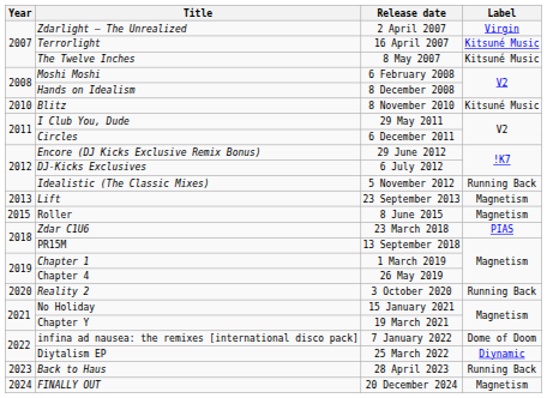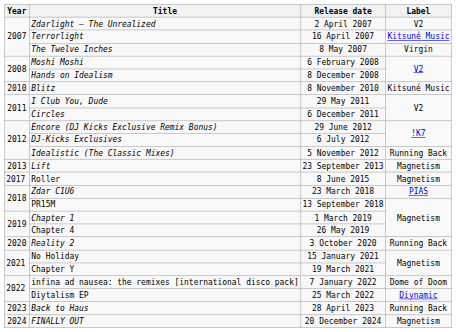 <table class="wikitable plainrowheaders">
 <tr>
 <th style="text-align:center; width:35px;">Year</th>
 <th>Title</th>
 <th style="text-align:center;">Release date</th>
 <th>Label</th>
 </tr>
 <tr>
 <td style="text-align:center;" rowspan="3">2007</td>
 <td><em>Zdarlight – The Unrealized</em></td>
 <td style="text-align:center;">2 April 2007</td>
-<td style="text-align:center;"><a href='#'>Virgin</a></td>
+<td style="text-align:center;">V2</td>
 </tr>
 <tr>
 <td><em>Terrorlight</em></td>
 <td style="text-align:center;">16 April 2007</td>
 <td style="text-align:center;"><a href='#'>Kitsuné Music</a></td>
 </tr>
 <tr>
 <td><em>The Twelve Inches</em></td>
 <td style="text-align:center;">8 May 2007</td>
-<td style="text-align:center;">Kitsuné Music</td>
+<td style="text-align:center;">Virgin</td>
 </tr>
 <tr>
 <td style="text-align:center;" rowspan="2">2008</td>
 <td><em>Moshi Moshi</em></td>
 <td style="text-align:center;">6 February 2008</td>
 <td style="text-align:center;" rowspan="2"><a href='#'>V2</a></td>
 </tr>
 <tr>
 <td><em>Hands on Idealism</em></td>
 <td style="text-align:center;">8 December 2008</td>
 </tr>
 <tr>
 <td style="text-align:center;">2010</td>
 <td><em>Blitz</em></td>
 <td style="text-align:center;">8 November 2010</td>
 <td style="text-align:center;">Kitsuné Music</td>
 </tr>
 <tr>
 <td style="text-align:center;" rowspan="2">2011</td>
 <td><em>I Club You, Dude</em></td>
 <td style="text-align:center;">29 May 2011</td>
 <td style="text-align:center;" rowspan="2">V2</td>
 </tr>
 <tr>
 <td><em>Circles</em></td>
 <td style="text-align:center;">6 December 2011</td>
 </tr>
 <tr>
 <td style="text-align:center;" rowspan="3">2012</td>
 <td><em>Encore (DJ Kicks Exclusive Remix Bonus)</em></td>
 <td style="text-align:center;">29 June 2012</td>
 <td style="text-align:center;" rowspan="2"><a href='#'>!K7</a></td>
 </tr>
 <tr>
 <td><em>DJ-Kicks Exclusives</em></td>
 <td style="text-align:center;">6 July 2012</td>
 </tr>
 <tr>
 <td><em>Idealistic (The Classic Mixes)</em></td>
 <td style="text-align:center;">5 November 2012</td>
 <td style="text-align:center;">Running Back</td>
 </tr>
 <tr>
 <td style="text-align:center;">2013</td>
 <td><em>Lift</em></td>
 <td style="text-align:center;">23 September 2013</td>
 <td style="text-align:center;">Magnetism</td>
 </tr>
 <tr>
-<td>2015</td>
+<td>2017</td>
 <td>Roller</td>
 <td style="text-align:center;">8 June 2015</td>
 <td style="text-align:center;">Magnetism</td>
 </tr>
 <tr>
 <td style="text-align:center;" rowspan="2">2018</td>
 <td><em>Zdar C1U6</em></td>
 <td style="text-align:center;">23 March 2018</td>
 <td style="text-align:center;"><a href='#'>PIAS</a></td>
 </tr>
 <tr>
 <td>PR15M</td>
 <td>13 September 2018</td>
 <td style="text-align:center;" rowspan="3">Magnetism</td>
 </tr>
 <tr>
 <td rowspan="2" style="text-align:center;">2019</td>
 <td><em>Chapter 1</em></td>
 <td style="text-align:center;">1 March 2019</td>
 </tr>
 <tr>
 <td>Chapter 4</td>
 <td style="text-align:center;">26 May 2019</td>
 </tr>
 <tr>
 <td style="text-align:center;">2020</td>
 <td><em>Reality 2</em></td>
 <td style="text-align:center;">3 October 2020</td>
 <td style="text-align:center;">Running Back</td>
 </tr>
 <tr>
 <td rowspan="2">2021</td>
 <td>No Holiday</td>
 <td style="text-align:center;">15 January 2021</td>
 <td style="text-align:center;" rowspan="2">Magnetism</td>
 </tr>
 <tr>
 <td>Chapter Y</td>
 <td style="text-align:center;">19 March 2021</td>
 </tr>
 <tr>
 <td rowspan="2">2022</td>
 <td>infina ad nausea: the remixes [international disco pack]</td>
 <td style="text-align:center;">7 January 2022</td>
 <td style="text-align:center;">Dome of Doom</td>
 </tr>
 <tr>
 <td>Diytalism EP</td>
 <td style="text-align:center;">25 March 2022</td>
 <td style="text-align:center;"><a href='#'>Diynamic</a></td>
 </tr>
 <tr>
 <td style="text-align:center;">2023</td>
 <td><em>Back to Haus</em></td>
 <td style="text-align:center;">28 April 2023</td>
 <td style="text-align:center;">Running Back</td>
 </tr>
 <tr>
 <td style="text-align:center;">2024</td>
 <td><em>FINALLY OUT</em></td>
 <td style="text-align:center;">20 December 2024</td>
 <td style="text-align:center;">Magnetism</td>
 </tr>
 </table>
